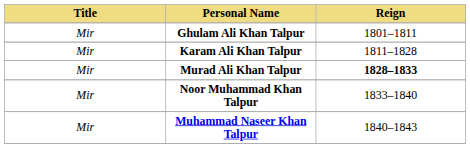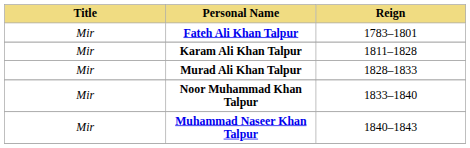 <table width=100% Class="wikitable">
 <tr>
 <th style="background-color:#F0DC82" width=27%>Title</th>
 <th style="background-color:#F0DC82" width=25%>Personal Name</th>
 <th style="background-color:#F0DC82" width=25%>Reign</th>
 </tr>
-<tr>
-</tr>
 <tr style="background:white">
 <td align="center"><em>Mir</em> <br> <small></small></td>
-<td align="center"><strong>Ghulam Ali Khan Talpur</strong><br> <small> </small></td>
-<td align="center">1801–1811</td>
+<td align="center"><strong><a href='#'>Fateh Ali Khan Talpur</a></strong><br> <small> </small></td>
+<td align="center">1783–1801</td>
+</tr>
+<tr>
 </tr>
 <tr>
 </tr>
 <tr style="background:white">
 <td align="center"><em>Mir</em> <br> <small></small></td>
 <td align="center"><strong>Karam Ali Khan Talpur</strong><br> <small> </small></td>
 <td align="center">1811–1828</td>
 </tr>
 <tr>
 </tr>
 <tr style="background:white">
 <td align="center"><em>Mir</em> <br> <small></small></td>
 <td align="center"><strong>Murad Ali Khan Talpur</strong><br> <small> </small></td>
-<td align="center"><strong>1828–1833</strong></td>
+<td align="center">1828–1833</td>
 </tr>
 <tr>
 </tr>
 <tr style="background:white">
 <td align="center"><em>Mir</em> <br> <small></small></td>
 <td align="center"><strong>Noor Muhammad Khan Talpur</strong><br> <small> </small></td>
 <td align="center">1833–1840</td>
 </tr>
 <tr>
 </tr>
 <tr style="background:white">
 <td align="center"><em>Mir</em> <br> <small></small></td>
 <td align="center"><strong><a href='#'>Muhammad Naseer Khan Talpur</a></strong><br> <small> </small></td>
 <td align="center">1840–1843</td>
 </tr>
 <tr>
 </tr>
 </table>
